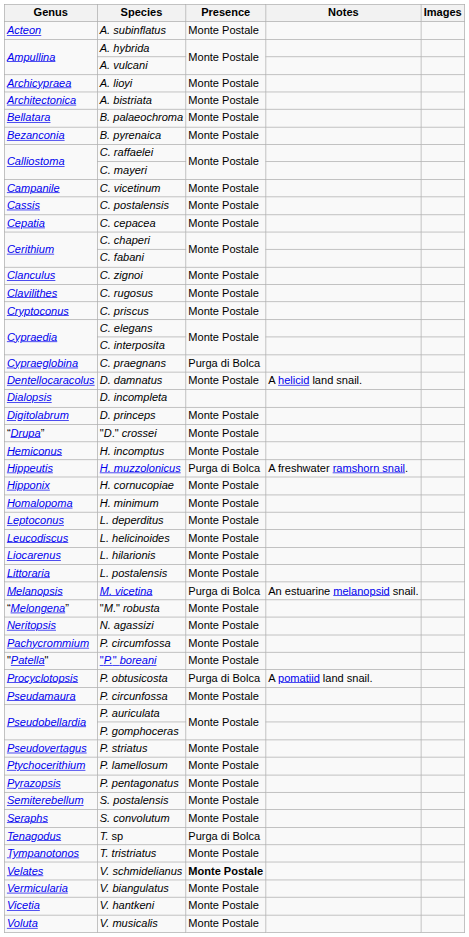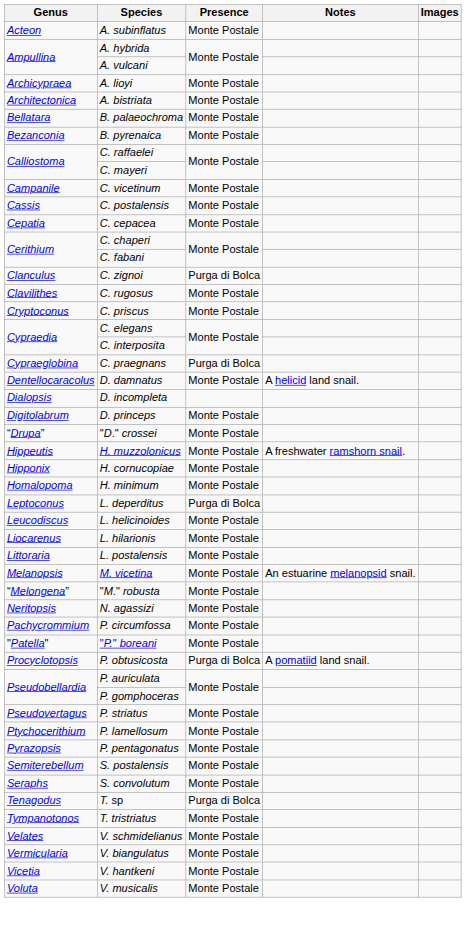 <table class="wikitable" align="center">
 <tr>
 <th>Genus</th>
 <th>Species</th>
 <th>Presence</th>
 <th>Notes</th>
 <th>Images</th>
 </tr>
 <tr>
 <td><em><a href='#'>Acteon</a></em></td>
 <td><em>A. subinflatus</em></td>
 <td>Monte Postale</td>
 <td></td>
 <td></td>
 </tr>
 <tr>
 <td rowspan="2"><em><a href='#'>Ampullina</a></em></td>
 <td><em>A. hybrida</em></td>
 <td rowspan="2">Monte Postale</td>
 <td></td>
 <td></td>
 </tr>
 <tr>
 <td><em>A. vulcani</em></td>
 <td></td>
 <td></td>
 </tr>
 <tr>
 <td><em><a href='#'>Archicypraea</a></em></td>
 <td><em>A. lioyi</em></td>
 <td>Monte Postale</td>
 <td></td>
 <td></td>
 </tr>
 <tr>
 <td><em><a href='#'>Architectonica</a></em></td>
 <td><em>A. bistriata</em></td>
 <td>Monte Postale</td>
 <td></td>
 <td></td>
 </tr>
 <tr>
 <td><em><a href='#'>Bellatara</a></em></td>
 <td><em>B. palaeochroma</em></td>
 <td>Monte Postale</td>
 <td></td>
 <td></td>
 </tr>
 <tr>
 <td><em><a href='#'>Bezanconia</a></em></td>
 <td><em>B. pyrenaica</em></td>
 <td>Monte Postale</td>
 <td></td>
 <td></td>
 </tr>
 <tr>
 <td rowspan="2"><em><a href='#'>Calliostoma</a></em></td>
 <td><em>C. raffaelei</em></td>
 <td rowspan="2">Monte Postale</td>
 <td></td>
 <td></td>
 </tr>
 <tr>
 <td><em>C. mayeri</em></td>
 <td></td>
 <td></td>
 </tr>
 <tr>
 <td><em><a href='#'>Campanile</a></em></td>
 <td><em>C. vicetinum</em></td>
 <td>Monte Postale</td>
 <td></td>
 <td></td>
 </tr>
 <tr>
 <td><em><a href='#'>Cassis</a></em></td>
 <td><em>C. postalensis</em></td>
 <td>Monte Postale</td>
 <td></td>
 <td></td>
 </tr>
 <tr>
 <td><em><a href='#'>Cepatia</a></em></td>
 <td><em>C. cepacea</em></td>
 <td>Monte Postale</td>
 <td></td>
 <td></td>
 </tr>
 <tr>
 <td rowspan="2"><em><a href='#'>Cerithium</a></em></td>
 <td><em>C. chaperi</em></td>
 <td rowspan="2">Monte Postale</td>
 <td></td>
 <td></td>
 </tr>
 <tr>
 <td><em>C. fabani</em></td>
 <td></td>
 <td></td>
 </tr>
 <tr>
 <td><em><a href='#'>Clanculus</a></em></td>
 <td><em>C. zignoi</em></td>
-<td>Monte Postale</td>
+<td>Purga di Bolca</td>
 <td></td>
 <td></td>
 </tr>
 <tr>
 <td><em><a href='#'>Clavilithes</a></em></td>
 <td><em>C. rugosus</em></td>
 <td>Monte Postale</td>
 <td></td>
 <td></td>
 </tr>
 <tr>
 <td><em><a href='#'>Cryptoconus</a></em></td>
 <td><em>C. priscus</em></td>
 <td>Monte Postale</td>
 <td></td>
 <td></td>
 </tr>
 <tr>
 <td rowspan="2"><em><a href='#'>Cypraedia</a></em></td>
 <td><em>C. elegans</em></td>
 <td rowspan="2">Monte Postale</td>
 <td></td>
 <td></td>
 </tr>
 <tr>
 <td><em>C. interposita</em></td>
 <td></td>
 <td></td>
 </tr>
 <tr>
 <td><em><a href='#'>Cypraeglobina</a></em></td>
 <td><em>C. praegnans</em></td>
 <td>Purga di Bolca</td>
 <td></td>
 <td></td>
 </tr>
 <tr>
 <td><em><a href='#'>Dentellocaracolus</a></em></td>
 <td><em>D. damnatus</em></td>
 <td>Monte Postale</td>
 <td>A <a href='#'>helicid</a> land snail.</td>
 <td></td>
 </tr>
 <tr>
 <td><em><a href='#'>Dialopsis</a></em></td>
 <td><em>D. incompleta</em></td>
 <td></td>
 <td></td>
 <td></td>
 </tr>
 <tr>
 <td><em><a href='#'>Digitolabrum</a></em></td>
 <td><em>D. princeps</em></td>
 <td>Monte Postale</td>
 <td></td>
 <td></td>
 </tr>
 <tr>
 <td>“<em><a href='#'>Drupa</a></em>”</td>
 <td>"<em>D</em>." <em>crossei</em></td>
 <td>Monte Postale</td>
 <td></td>
 <td></td>
 </tr>
 <tr>
-<td><em><a href='#'>Hemiconus</a></em></td>
-<td><em>H. incomptus</em></td>
-<td>Monte Postale</td>
-<td></td>
-<td></td>
-</tr>
-<tr>
 <td><em><a href='#'>Hippeutis</a></em></td>
 <td><a href='#'><em>H. muzzolonicus</em></a></td>
-<td>Purga di Bolca</td>
+<td>Monte Postale</td>
 <td>A freshwater <a href='#'>ramshorn snail</a>.</td>
 <td></td>
 </tr>
 <tr>
 <td><em><a href='#'>Hipponix</a></em></td>
 <td><em>H. cornucopiae</em></td>
 <td>Monte Postale</td>
 <td></td>
 <td></td>
 </tr>
 <tr>
 <td><em><a href='#'>Homalopoma</a></em></td>
 <td><em>H. minimum</em></td>
 <td>Monte Postale</td>
 <td></td>
 <td></td>
 </tr>
 <tr>
 <td><em><a href='#'>Leptoconus</a></em></td>
 <td><em>L. deperditus</em></td>
-<td>Monte Postale</td>
+<td>Purga di Bolca</td>
 <td></td>
 <td></td>
 </tr>
 <tr>
 <td><em><a href='#'>Leucodiscus</a></em></td>
 <td><em>L. helicinoides</em></td>
 <td>Monte Postale</td>
 <td></td>
 <td></td>
 </tr>
 <tr>
 <td><em><a href='#'>Liocarenus</a></em></td>
 <td><em>L. hilarionis</em></td>
 <td>Monte Postale</td>
 <td></td>
 <td></td>
 </tr>
 <tr>
 <td><em><a href='#'>Littoraria</a></em></td>
 <td><em>L. postalensis</em></td>
 <td>Monte Postale</td>
 <td></td>
 <td></td>
 </tr>
 <tr>
 <td><em><a href='#'>Melanopsis</a></em></td>
 <td><em><a href='#'>M. vicetina</a></em></td>
-<td>Purga di Bolca</td>
+<td>Monte Postale</td>
 <td>An estuarine <a href='#'>melanopsid</a> snail.</td>
 <td></td>
 </tr>
 <tr>
 <td>“<em><a href='#'>Melongena</a></em>”</td>
 <td>"<em>M</em>." <em>robusta</em></td>
 <td>Monte Postale</td>
 <td></td>
 <td></td>
 </tr>
 <tr>
 <td><em><a href='#'>Neritopsis</a></em></td>
 <td><em>N. agassizi</em></td>
 <td>Monte Postale</td>
 <td></td>
 <td></td>
 </tr>
 <tr>
 <td><em><a href='#'>Pachycrommium</a></em></td>
 <td><em>P. circumfossa</em></td>
 <td>Monte Postale</td>
 <td></td>
 <td></td>
 </tr>
 <tr>
 <td>"<em><a href='#'>Patella</a></em>"</td>
 <td><a href='#'>"<em>P.</em>" <em>boreani</em></a></td>
 <td>Monte Postale</td>
 <td></td>
 <td></td>
 </tr>
 <tr>
 <td><em><a href='#'>Procyclotopsis</a></em></td>
 <td><em>P. obtusicosta</em></td>
 <td>Purga di Bolca</td>
 <td>A <a href='#'>pomatiid</a> land snail.</td>
-<td></td>
-</tr>
-<tr>
-<td><em><a href='#'>Pseudamaura</a></em></td>
-<td><em>P. circunfossa</em></td>
-<td>Monte Postale</td>
-<td></td>
 <td></td>
 </tr>
 <tr>
 <td rowspan="2"><em><a href='#'>Pseudobellardia</a></em></td>
 <td><em>P. auriculata</em></td>
 <td rowspan="2">Monte Postale</td>
 <td></td>
 <td></td>
 </tr>
 <tr>
 <td><em>P. gomphoceras</em></td>
 <td></td>
 <td></td>
 </tr>
 <tr>
 <td><em><a href='#'>Pseudovertagus</a></em></td>
 <td><em>P. striatus</em></td>
 <td>Monte Postale</td>
 <td></td>
 <td></td>
 </tr>
 <tr>
 <td><em><a href='#'>Ptychocerithium</a></em></td>
 <td><em>P. lamellosum</em></td>
 <td>Monte Postale</td>
 <td></td>
 <td></td>
 </tr>
 <tr>
 <td><em><a href='#'>Pyrazopsis</a></em></td>
 <td><em>P. pentagonatus</em></td>
 <td>Monte Postale</td>
 <td></td>
 <td></td>
 </tr>
 <tr>
 <td><em><a href='#'>Semiterebellum</a></em></td>
 <td><em>S. postalensis</em></td>
 <td>Monte Postale</td>
 <td></td>
 <td></td>
 </tr>
 <tr>
 <td><em><a href='#'>Seraphs</a></em></td>
 <td><em>S. convolutum</em></td>
 <td>Monte Postale</td>
 <td></td>
 <td></td>
 </tr>
 <tr>
 <td><em><a href='#'>Tenagodus</a></em></td>
 <td><em>T.</em> sp</td>
 <td>Purga di Bolca</td>
 <td></td>
 <td></td>
 </tr>
 <tr>
 <td><em><a href='#'>Tympanotonos</a></em></td>
 <td><em>T. tristriatus</em></td>
 <td>Monte Postale</td>
 <td></td>
 <td></td>
 </tr>
 <tr>
 <td><em><a href='#'>Velates</a></em></td>
 <td><em>V. schmidelianus</em></td>
-<td><strong>Monte Postale</strong></td>
+<td>Monte Postale</td>
 <td></td>
 <td></td>
 </tr>
 <tr>
 <td><em><a href='#'>Vermicularia</a></em></td>
 <td><em>V. biangulatus</em></td>
 <td>Monte Postale</td>
 <td></td>
 <td></td>
 </tr>
 <tr>
 <td><em><a href='#'>Vicetia</a></em></td>
 <td><em>V. hantkeni</em></td>
 <td>Monte Postale</td>
 <td></td>
 <td></td>
 </tr>
 <tr>
 <td><em><a href='#'>Voluta</a></em></td>
 <td><em>V. musicalis</em></td>
 <td>Monte Postale</td>
 <td></td>
 <td></td>
 </tr>
 </table>
